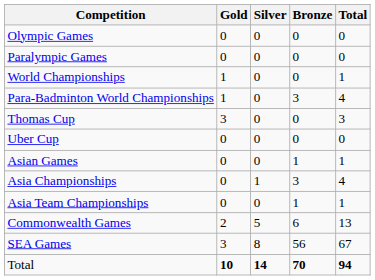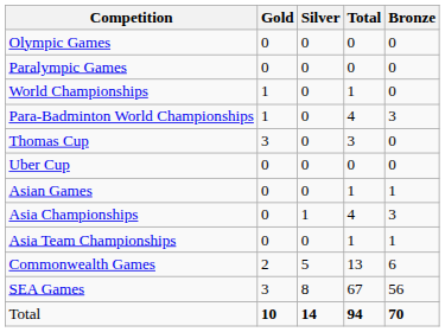 <table class="wikitable sortable">
 <tr>
 <th>Competition</th>
 <th>Gold</th>
 <th>Silver</th>
+<th>Total</th>
 <th>Bronze</th>
-<th>Total</th>
 </tr>
 <tr>
 <td><a href='#'>Olympic Games</a></td>
 <td>0</td>
 <td>0</td>
 <td>0</td>
 <td>0</td>
 </tr>
 <tr>
 <td><a href='#'>Paralympic Games</a></td>
 <td>0</td>
 <td>0</td>
 <td>0</td>
 <td>0</td>
 </tr>
 <tr>
 <td><a href='#'>World Championships</a></td>
 <td>1</td>
 <td>0</td>
+<td>1</td>
 <td>0</td>
-<td>1</td>
 </tr>
 <tr>
 <td><a href='#'>Para-Badminton World Championships</a></td>
 <td>1</td>
 <td>0</td>
+<td>4</td>
 <td>3</td>
-<td>4</td>
 </tr>
 <tr>
 <td><a href='#'>Thomas Cup</a></td>
 <td>3</td>
 <td>0</td>
+<td>3</td>
 <td>0</td>
-<td>3</td>
 </tr>
 <tr>
 <td><a href='#'>Uber Cup</a></td>
 <td>0</td>
 <td>0</td>
 <td>0</td>
 <td>0</td>
 </tr>
 <tr>
 <td><a href='#'>Asian Games</a></td>
 <td>0</td>
 <td>0</td>
 <td>1</td>
 <td>1</td>
 </tr>
 <tr>
 <td><a href='#'>Asia Championships</a></td>
 <td>0</td>
 <td>1</td>
+<td>4</td>
 <td>3</td>
-<td>4</td>
 </tr>
 <tr>
 <td><a href='#'>Asia Team Championships</a></td>
 <td>0</td>
 <td>0</td>
 <td>1</td>
 <td>1</td>
 </tr>
 <tr>
 <td><a href='#'>Commonwealth Games</a></td>
 <td>2</td>
 <td>5</td>
+<td>13</td>
 <td>6</td>
-<td>13</td>
 </tr>
 <tr>
 <td><a href='#'>SEA Games</a></td>
 <td>3</td>
 <td>8</td>
+<td>67</td>
 <td>56</td>
-<td>67</td>
 </tr>
 <tr>
 <td>Total</td>
 <td><strong>10</strong></td>
 <td><strong>14</strong></td>
+<td><strong>94</strong></td>
 <td><strong>70</strong></td>
-<td><strong>94</strong></td>
 </tr>
 </table>
